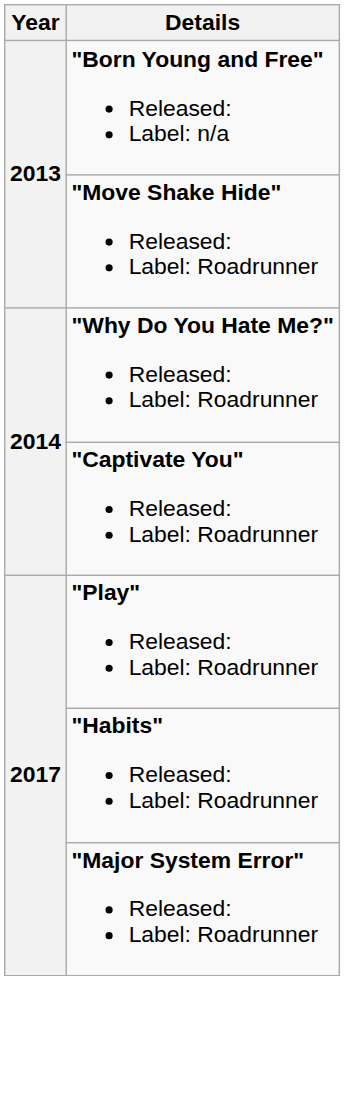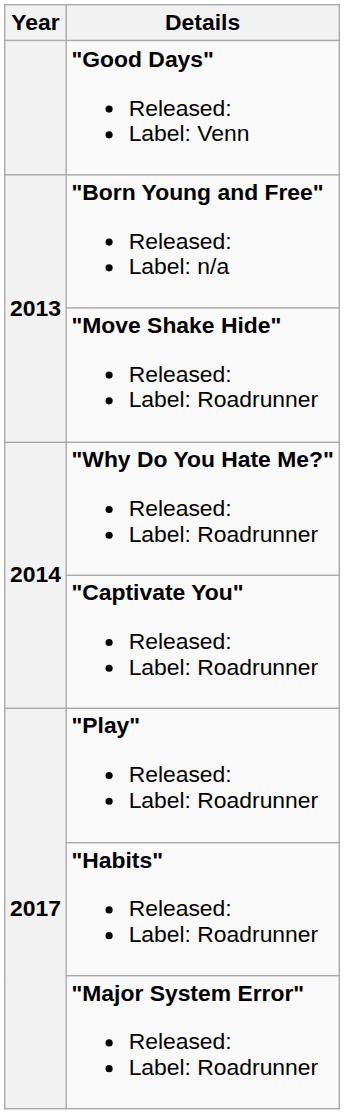 <table class="wikitable plainrowheaders"  style="text-align:center;">
 <tr>
 <th>Year</th>
 <th>Details</th>
+</tr>
+<tr>
+<th></th>
+<td align=left><strong>"Good Days"</strong><br><ul><li>Released: </li><li>Label: Venn</li></ul></td>
 </tr>
 <tr>
 <th rowspan=2>2013</th>
 <td align=left><strong>"Born Young and Free"</strong><br><ul><li>Released: </li><li>Label: n/a</li></ul></td>
 </tr>
 <tr>
 <td align=left><strong>"Move Shake Hide"</strong><br><ul><li>Released: </li><li>Label: Roadrunner</li></ul></td>
 </tr>
 <tr>
 <th rowspan=2>2014</th>
 <td align=left><strong>"Why Do You Hate Me?"</strong><br><ul><li>Released: </li><li>Label: Roadrunner</li></ul></td>
 </tr>
 <tr>
 <td align=left><strong>"Captivate You"</strong><br><ul><li>Released: </li><li>Label: Roadrunner</li></ul></td>
 </tr>
 <tr>
 <th rowspan=3>2017</th>
 <td align=left><strong>"Play"</strong><br><ul><li>Released: </li><li>Label: Roadrunner</li></ul></td>
 </tr>
 <tr>
 <td align=left><strong>"Habits"</strong><br><ul><li>Released: </li><li>Label: Roadrunner</li></ul></td>
 </tr>
 <tr>
 <td align=left><strong>"Major System Error"</strong><br><ul><li>Released: </li><li>Label: Roadrunner</li></ul></td>
 </tr>
 </table>
